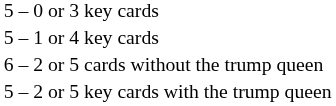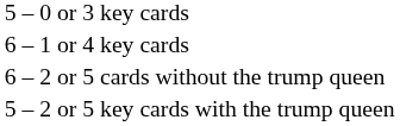 <table>
 <tr>
 <td>5</td>
 <td>– 0 or 3 key cards</td>
 </tr>
 <tr>
-<td>5</td>
+<td>6</td>
 <td>– 1 or 4 key cards</td>
 </tr>
 <tr>
 <td>6</td>
 <td>– 2 or 5 cards without the trump queen</td>
 </tr>
 <tr>
 <td>5</td>
 <td>– 2 or 5 key cards with the trump queen</td>
 </tr>
 </table>
